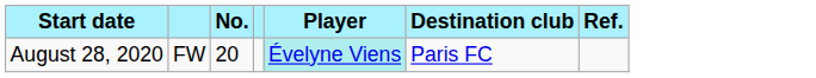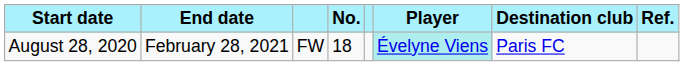 <table class="wikitable sortable">
 <tr>
 <th style="background:#A9F1FD; color:#000000;">Start date</th>
+<th style="background:#A9F1FD; color:#000000;">End date</th>
 <th style="background:#A9F1FD; color:#000000;"></th>
 <th style="background:#A9F1FD; color:#000000;">No.</th>
 <th style="background:#A9F1FD; color:#000000;"></th>
 <th style="background:#A9F1FD; color:#000000;">Player</th>
 <th style="background:#A9F1FD; color:#000000;">Destination club</th>
 <th style="background:#A9F1FD; color:#000000;">Ref.</th>
 </tr>
 <tr>
 <td>August 28, 2020</td>
+<td>February 28, 2021</td>
 <td>FW</td>
-<td>20</td>
+<td>18</td>
 <td></td>
 <td style="background: paleturquoise;"><a href='#'>Évelyne Viens</a></td>
 <td> <a href='#'>Paris FC</a></td>
 <td></td>
 </tr>
 </table>
